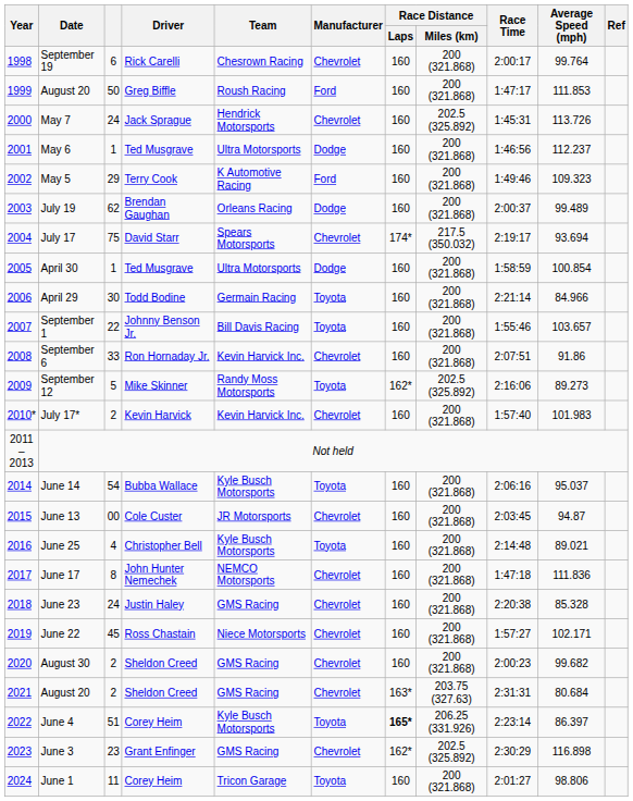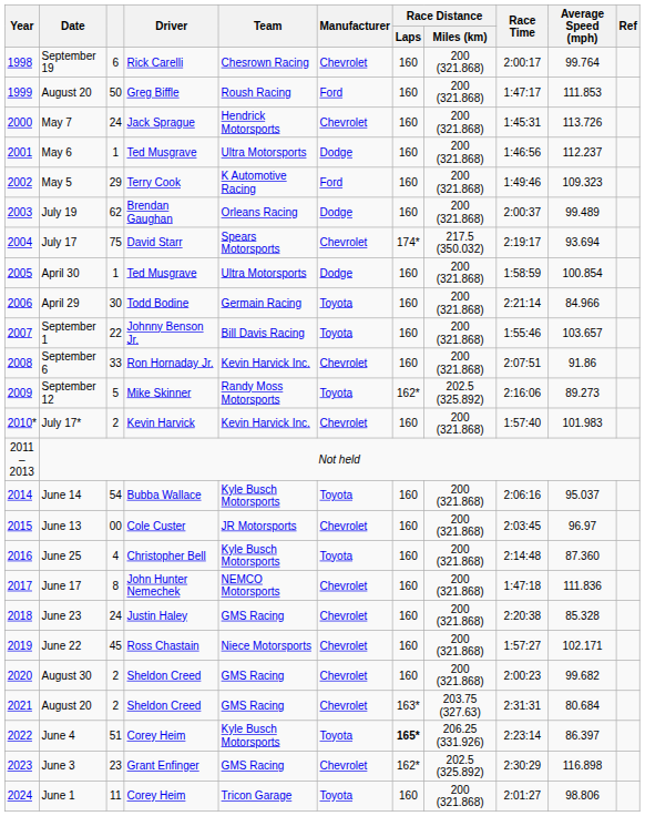 <table class="wikitable" style="font-size: 95%;">
 <tr>
 <th rowspan="2">Year</th>
 <th rowspan="2">Date</th>
 <th rowspan="2"></th>
 <th rowspan="2">Driver</th>
 <th rowspan="2">Team</th>
 <th rowspan="2">Manufacturer</th>
 <th colspan="2">Race Distance</th>
 <th rowspan="2">Race Time</th>
 <th rowspan="2">Average Speed<br>(mph)</th>
 <th rowspan="2">Ref</th>
 </tr>
 <tr>
 <th>Laps</th>
 <th>Miles (km)</th>
 </tr>
 <tr>
 <td><a href='#'>1998</a></td>
 <td>September 19</td>
 <td align="center">6</td>
 <td><a href='#'>Rick Carelli</a></td>
 <td><a href='#'>Chesrown Racing</a></td>
 <td><a href='#'>Chevrolet</a></td>
 <td align="center">160</td>
 <td align="center">200 (321.868)</td>
 <td align="center">2:00:17</td>
 <td align="center">99.764</td>
 <td align="center"></td>
 </tr>
 <tr>
 <td><a href='#'>1999</a></td>
 <td>August 20</td>
 <td align="center">50</td>
 <td><a href='#'>Greg Biffle</a></td>
 <td><a href='#'>Roush Racing</a></td>
 <td><a href='#'>Ford</a></td>
 <td align="center">160</td>
 <td align="center">200 (321.868)</td>
 <td align="center">1:47:17</td>
 <td align="center">111.853</td>
 <td align="center"></td>
 </tr>
 <tr>
 <td><a href='#'>2000</a></td>
 <td>May 7</td>
 <td align="center">24</td>
 <td><a href='#'>Jack Sprague</a></td>
 <td><a href='#'>Hendrick Motorsports</a></td>
 <td><a href='#'>Chevrolet</a></td>
 <td align="center">160</td>
-<td align="center">202.5 (325.892)</td>
+<td align="center">200 (321.868)</td>
 <td align="center">1:45:31</td>
 <td align="center">113.726</td>
 <td align="center"></td>
 </tr>
 <tr>
 <td><a href='#'>2001</a></td>
 <td>May 6</td>
 <td align="center">1</td>
 <td><a href='#'>Ted Musgrave</a></td>
 <td><a href='#'>Ultra Motorsports</a></td>
 <td><a href='#'>Dodge</a></td>
 <td align="center">160</td>
 <td align="center">200 (321.868)</td>
 <td align="center">1:46:56</td>
 <td align="center">112.237</td>
 <td align="center"></td>
 </tr>
 <tr>
 <td><a href='#'>2002</a></td>
 <td>May 5</td>
 <td align="center">29</td>
 <td><a href='#'>Terry Cook</a></td>
 <td><a href='#'>K Automotive Racing</a></td>
 <td><a href='#'>Ford</a></td>
 <td align="center">160</td>
 <td align="center">200 (321.868)</td>
 <td align="center">1:49:46</td>
 <td align="center">109.323</td>
 <td align="center"></td>
 </tr>
 <tr>
 <td><a href='#'>2003</a></td>
 <td>July 19</td>
 <td align="center">62</td>
 <td><a href='#'>Brendan Gaughan</a></td>
 <td><a href='#'>Orleans Racing</a></td>
 <td><a href='#'>Dodge</a></td>
 <td align="center">160</td>
 <td align="center">200 (321.868)</td>
 <td align="center">2:00:37</td>
 <td align="center">99.489</td>
 <td align="center"></td>
 </tr>
 <tr>
 <td><a href='#'>2004</a></td>
 <td>July 17</td>
 <td align="center">75</td>
 <td><a href='#'>David Starr</a></td>
 <td><a href='#'>Spears Motorsports</a></td>
 <td><a href='#'>Chevrolet</a></td>
 <td align="center">174*</td>
 <td align="center">217.5 (350.032)</td>
 <td align="center">2:19:17</td>
 <td align="center">93.694</td>
 <td align="center"></td>
 </tr>
 <tr>
 <td><a href='#'>2005</a></td>
 <td>April 30</td>
 <td align="center">1</td>
 <td><a href='#'>Ted Musgrave</a></td>
 <td><a href='#'>Ultra Motorsports</a></td>
 <td><a href='#'>Dodge</a></td>
 <td align="center">160</td>
 <td align="center">200 (321.868)</td>
 <td align="center">1:58:59</td>
 <td align="center">100.854</td>
 <td align="center"></td>
 </tr>
 <tr>
 <td><a href='#'>2006</a></td>
 <td>April 29</td>
 <td align="center">30</td>
 <td><a href='#'>Todd Bodine</a></td>
 <td><a href='#'>Germain Racing</a></td>
 <td><a href='#'>Toyota</a></td>
 <td align="center">160</td>
 <td align="center">200 (321.868)</td>
 <td align="center">2:21:14</td>
 <td align="center">84.966</td>
 <td align="center"></td>
 </tr>
 <tr>
 <td><a href='#'>2007</a></td>
 <td>September 1</td>
 <td align="center">22</td>
 <td><a href='#'>Johnny Benson Jr.</a></td>
 <td><a href='#'>Bill Davis Racing</a></td>
 <td><a href='#'>Toyota</a></td>
 <td align="center">160</td>
 <td align="center">200 (321.868)</td>
 <td align="center">1:55:46</td>
 <td align="center">103.657</td>
 <td align="center"></td>
 </tr>
 <tr>
 <td><a href='#'>2008</a></td>
 <td>September 6</td>
 <td align="center">33</td>
 <td><a href='#'>Ron Hornaday Jr.</a></td>
 <td><a href='#'>Kevin Harvick Inc.</a></td>
 <td><a href='#'>Chevrolet</a></td>
 <td align="center">160</td>
 <td align="center">200 (321.868)</td>
 <td align="center">2:07:51</td>
 <td align="center">91.86</td>
 <td align="center"></td>
 </tr>
 <tr>
 <td><a href='#'>2009</a></td>
 <td>September 12</td>
 <td align="center">5</td>
 <td><a href='#'>Mike Skinner</a></td>
 <td><a href='#'>Randy Moss Motorsports</a></td>
 <td><a href='#'>Toyota</a></td>
 <td align="center">162*</td>
 <td align="center">202.5 (325.892)</td>
 <td align="center">2:16:06</td>
 <td align="center">89.273</td>
 <td align="center"></td>
 </tr>
 <tr>
 <td><a href='#'>2010</a>*</td>
 <td>July 17*</td>
 <td align="center">2</td>
 <td><a href='#'>Kevin Harvick</a></td>
 <td><a href='#'>Kevin Harvick Inc.</a></td>
 <td><a href='#'>Chevrolet</a></td>
 <td align="center">160</td>
 <td align="center">200 (321.868)</td>
 <td align="center">1:57:40</td>
 <td align="center">101.983</td>
 <td align="center"></td>
 </tr>
 <tr>
 <td align=center>2011<br>–<br>2013</td>
 <td colspan="11" align="center"><em>Not held</em></td>
 </tr>
 <tr>
 <td><a href='#'>2014</a></td>
 <td>June 14</td>
 <td align="center">54</td>
 <td><a href='#'>Bubba Wallace</a></td>
 <td><a href='#'>Kyle Busch Motorsports</a></td>
 <td><a href='#'>Toyota</a></td>
 <td align="center">160</td>
 <td align="center">200 (321.868)</td>
 <td align="center">2:06:16</td>
 <td align="center">95.037</td>
 <td align="center"></td>
 </tr>
 <tr>
 <td><a href='#'>2015</a></td>
 <td>June 13</td>
 <td align="center">00</td>
 <td><a href='#'>Cole Custer</a></td>
 <td><a href='#'>JR Motorsports</a></td>
 <td><a href='#'>Chevrolet</a></td>
 <td align="center">160</td>
 <td align="center">200 (321.868)</td>
 <td align="center">2:03:45</td>
-<td align="center">94.87</td>
+<td align="center">96.97</td>
 <td align="center"></td>
 </tr>
 <tr>
 <td><a href='#'>2016</a></td>
 <td>June 25</td>
 <td align="center">4</td>
 <td><a href='#'>Christopher Bell</a></td>
 <td><a href='#'>Kyle Busch Motorsports</a></td>
 <td><a href='#'>Toyota</a></td>
 <td align="center">160</td>
 <td align="center">200 (321.868)</td>
 <td align="center">2:14:48</td>
-<td align="center">89.021</td>
+<td align="center">87.360</td>
 <td align="center"></td>
 </tr>
 <tr>
 <td><a href='#'>2017</a></td>
 <td>June 17</td>
 <td align="center">8</td>
 <td><a href='#'>John Hunter Nemechek</a></td>
 <td><a href='#'>NEMCO Motorsports</a></td>
 <td><a href='#'>Chevrolet</a></td>
 <td align="center">160</td>
 <td align="center">200 (321.868)</td>
 <td align="center">1:47:18</td>
 <td align="center">111.836</td>
 <td align="center"></td>
 </tr>
 <tr>
 <td><a href='#'>2018</a></td>
 <td>June 23</td>
 <td align="center">24</td>
 <td><a href='#'>Justin Haley</a></td>
 <td><a href='#'>GMS Racing</a></td>
 <td><a href='#'>Chevrolet</a></td>
 <td align="center">160</td>
 <td align="center">200 (321.868)</td>
 <td align="center">2:20:38</td>
 <td align="center">85.328</td>
 <td align="center"></td>
 </tr>
 <tr>
 <td><a href='#'>2019</a></td>
 <td>June 22</td>
 <td align="center">45</td>
 <td><a href='#'>Ross Chastain</a></td>
 <td><a href='#'>Niece Motorsports</a></td>
 <td><a href='#'>Chevrolet</a></td>
 <td align="center">160</td>
 <td align="center">200 (321.868)</td>
 <td align="center">1:57:27</td>
 <td align="center">102.171</td>
 <td align="center"></td>
 </tr>
 <tr>
 <td><a href='#'>2020</a></td>
 <td>August 30</td>
 <td align="center">2</td>
 <td><a href='#'>Sheldon Creed</a></td>
 <td><a href='#'>GMS Racing</a></td>
 <td><a href='#'>Chevrolet</a></td>
 <td align="center">160</td>
 <td align="center">200 (321.868)</td>
 <td align="center">2:00:23</td>
 <td align="center">99.682</td>
 <td align="center"></td>
 </tr>
 <tr>
 <td><a href='#'>2021</a></td>
 <td>August 20</td>
 <td align="center">2</td>
 <td><a href='#'>Sheldon Creed</a></td>
 <td><a href='#'>GMS Racing</a></td>
 <td><a href='#'>Chevrolet</a></td>
 <td align="center">163*</td>
 <td align="center">203.75 (327.63)</td>
 <td align="center">2:31:31</td>
 <td align="center">80.684</td>
 <td align="center"></td>
 </tr>
 <tr>
 <td><a href='#'>2022</a></td>
 <td>June 4</td>
 <td align="center">51</td>
 <td><a href='#'>Corey Heim</a></td>
 <td><a href='#'>Kyle Busch Motorsports</a></td>
 <td><a href='#'>Toyota</a></td>
 <td align="center"><strong>165*</strong></td>
 <td align="center">206.25 (331.926)</td>
 <td align="center">2:23:14</td>
 <td align="center">86.397</td>
 <td align="center"></td>
 </tr>
 <tr>
 <td><a href='#'>2023</a></td>
 <td>June 3</td>
 <td align="center">23</td>
 <td><a href='#'>Grant Enfinger</a></td>
 <td><a href='#'>GMS Racing</a></td>
 <td><a href='#'>Chevrolet</a></td>
 <td align="center">162*</td>
 <td align="center">202.5 (325.892)</td>
 <td align="center">2:30:29</td>
 <td align="center">116.898</td>
 <td align="center"></td>
 </tr>
 <tr>
 <td><a href='#'>2024</a></td>
 <td>June 1</td>
 <td align="center">11</td>
 <td><a href='#'>Corey Heim</a></td>
 <td><a href='#'>Tricon Garage</a></td>
 <td><a href='#'>Toyota</a></td>
 <td align="center">160</td>
 <td align="center">200 (321.868)</td>
 <td align="center">2:01:27</td>
 <td align="center">98.806</td>
 <td align="center"></td>
 </tr>
 </table>
